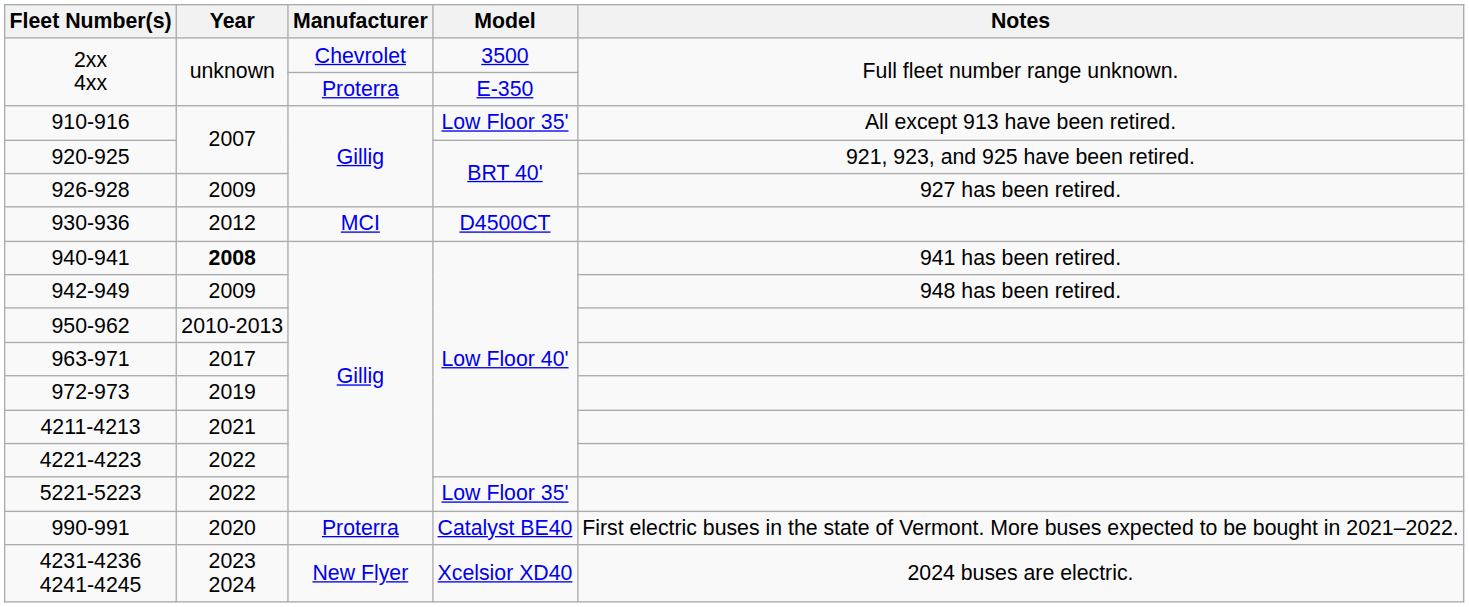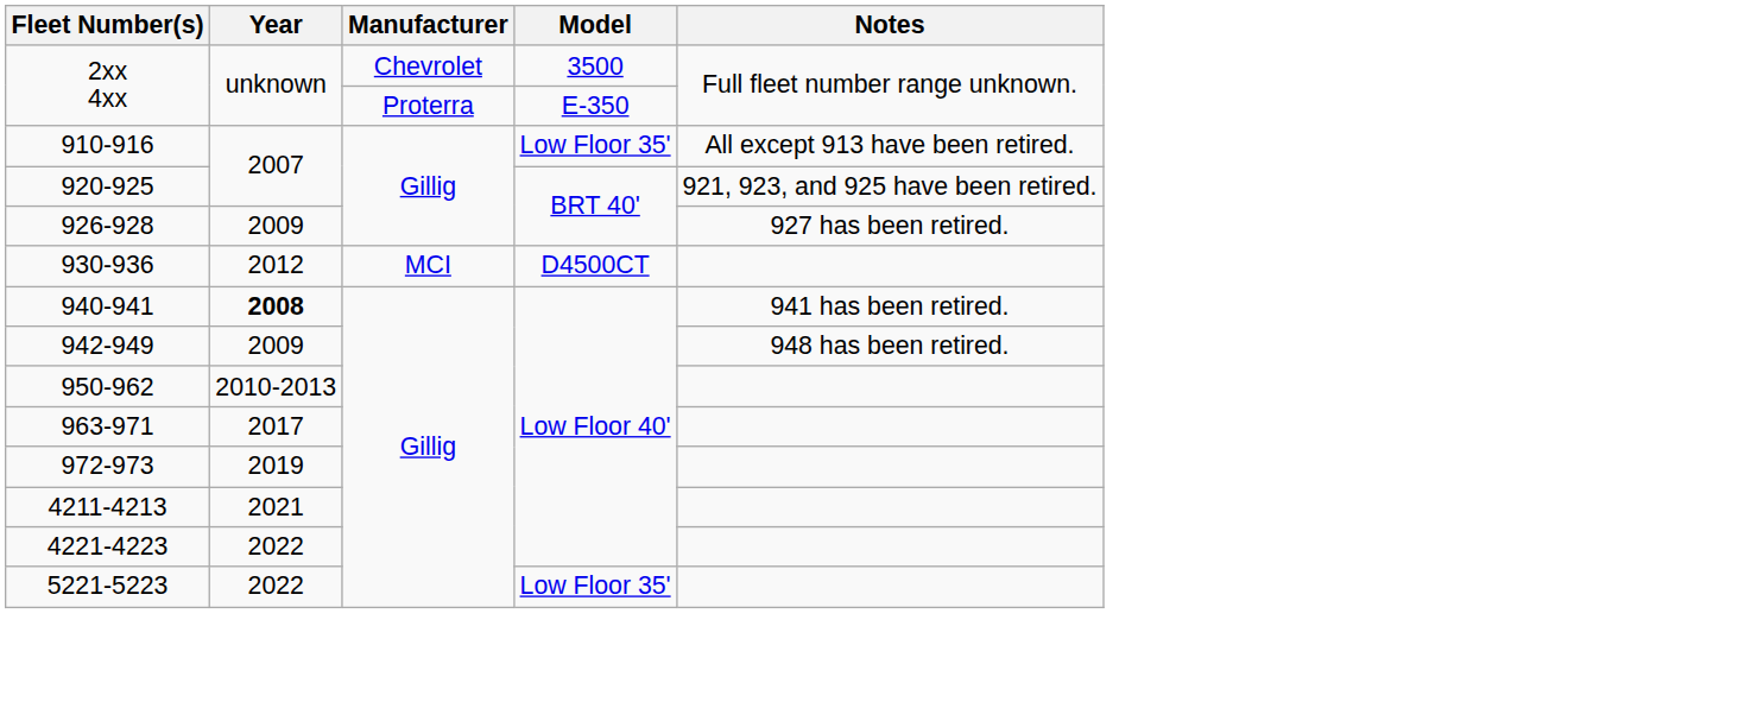 <table class="wikitable">
 <tr>
 <th>Fleet Number(s)</th>
 <th>Year</th>
 <th>Manufacturer</th>
 <th>Model</th>
 <th>Notes</th>
 </tr>
 <tr align="center">
 <td rowspan="2">2xx<br>4xx</td>
 <td rowspan="2">unknown</td>
 <td><a href='#'>Chevrolet</a></td>
 <td><a href='#'>3500</a></td>
 <td rowspan="2">Full fleet number range unknown.</td>
 </tr>
 <tr align="center">
 <td><a href='#'>Proterra</a></td>
 <td><a href='#'>E-350</a></td>
 </tr>
 <tr align="center">
 <td>910-916</td>
 <td rowspan="2">2007</td>
 <td rowspan="3"><a href='#'>Gillig</a></td>
 <td><a href='#'>Low Floor 35'</a></td>
 <td>All except 913 have been retired.</td>
 </tr>
 <tr align="center">
 <td>920-925</td>
 <td rowspan="2"><a href='#'>BRT 40'</a></td>
 <td>921, 923, and 925 have been retired.</td>
 </tr>
 <tr align="center">
 <td>926-928</td>
 <td>2009</td>
 <td>927 has been retired.</td>
 </tr>
 <tr align="center">
 <td>930-936</td>
 <td>2012</td>
 <td><a href='#'>MCI</a></td>
 <td><a href='#'>D4500CT</a></td>
 <td></td>
 </tr>
 <tr align="center">
 <td>940-941</td>
 <td><strong>2008</strong></td>
 <td rowspan="8"><a href='#'>Gillig</a></td>
 <td rowspan="7"><a href='#'>Low Floor 40'</a></td>
 <td>941 has been retired.</td>
 </tr>
 <tr align="center">
 <td>942-949</td>
 <td>2009</td>
 <td>948 has been retired.</td>
 </tr>
 <tr align="center">
 <td>950-962</td>
 <td>2010-2013</td>
 <td></td>
 </tr>
 <tr align="center">
 <td>963-971</td>
 <td>2017</td>
 <td></td>
 </tr>
 <tr align="center">
 <td>972-973</td>
 <td>2019</td>
 <td></td>
 </tr>
 <tr align="center">
 <td>4211-4213</td>
 <td>2021</td>
 <td></td>
 </tr>
 <tr align="center">
 <td>4221-4223</td>
 <td>2022</td>
 <td></td>
 </tr>
 <tr align="center">
 <td>5221-5223</td>
 <td>2022</td>
 <td><a href='#'>Low Floor 35'</a></td>
 <td></td>
 </tr>
-<tr align="center">
-<td>990-991</td>
-<td>2020</td>
-<td><a href='#'>Proterra</a></td>
-<td><a href='#'>Catalyst BE40</a></td>
-<td>First electric buses in the state of Vermont. More buses expected to be bought in 2021–2022.</td>
-</tr>
-<tr align="center">
-<td>4231-4236<br>4241-4245</td>
-<td>2023<br>2024</td>
-<td><a href='#'>New Flyer</a></td>
-<td><a href='#'>Xcelsior XD40</a></td>
-<td>2024 buses are electric.</td>
-</tr>
 </table>
